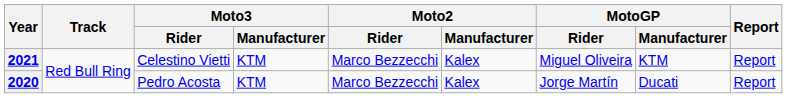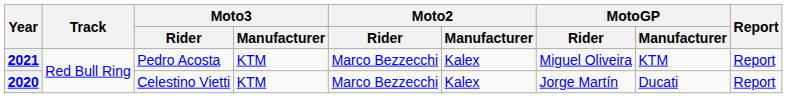 <table class="wikitable" style="font-size: 95%;">
 <tr>
 <th rowspan=2>Year</th>
 <th rowspan=2>Track</th>
 <th colspan=2>Moto3</th>
 <th colspan=2>Moto2</th>
 <th colspan=2>MotoGP</th>
 <th rowspan=2>Report</th>
 </tr>
 <tr>
 <th>Rider</th>
 <th>Manufacturer</th>
 <th>Rider</th>
 <th>Manufacturer</th>
 <th>Rider</th>
 <th>Manufacturer</th>
 </tr>
 <tr>
 <th><a href='#'>2021</a></th>
 <td rowspan=2><a href='#'>Red Bull Ring</a></td>
-<td> <a href='#'>Celestino Vietti</a></td>
+<td> <a href='#'>Pedro Acosta</a></td>
 <td><a href='#'>KTM</a></td>
 <td> <a href='#'>Marco Bezzecchi</a></td>
 <td><a href='#'>Kalex</a></td>
 <td> <a href='#'>Miguel Oliveira</a></td>
 <td><a href='#'>KTM</a></td>
 <td><a href='#'>Report</a></td>
 </tr>
 <tr>
 <th><a href='#'>2020</a></th>
-<td> <a href='#'>Pedro Acosta</a></td>
+<td> <a href='#'>Celestino Vietti</a></td>
 <td><a href='#'>KTM</a></td>
 <td> <a href='#'>Marco Bezzecchi</a></td>
 <td><a href='#'>Kalex</a></td>
 <td> <a href='#'>Jorge Martín</a></td>
 <td><a href='#'>Ducati</a></td>
 <td><a href='#'>Report</a></td>
 </tr>
 </table>
